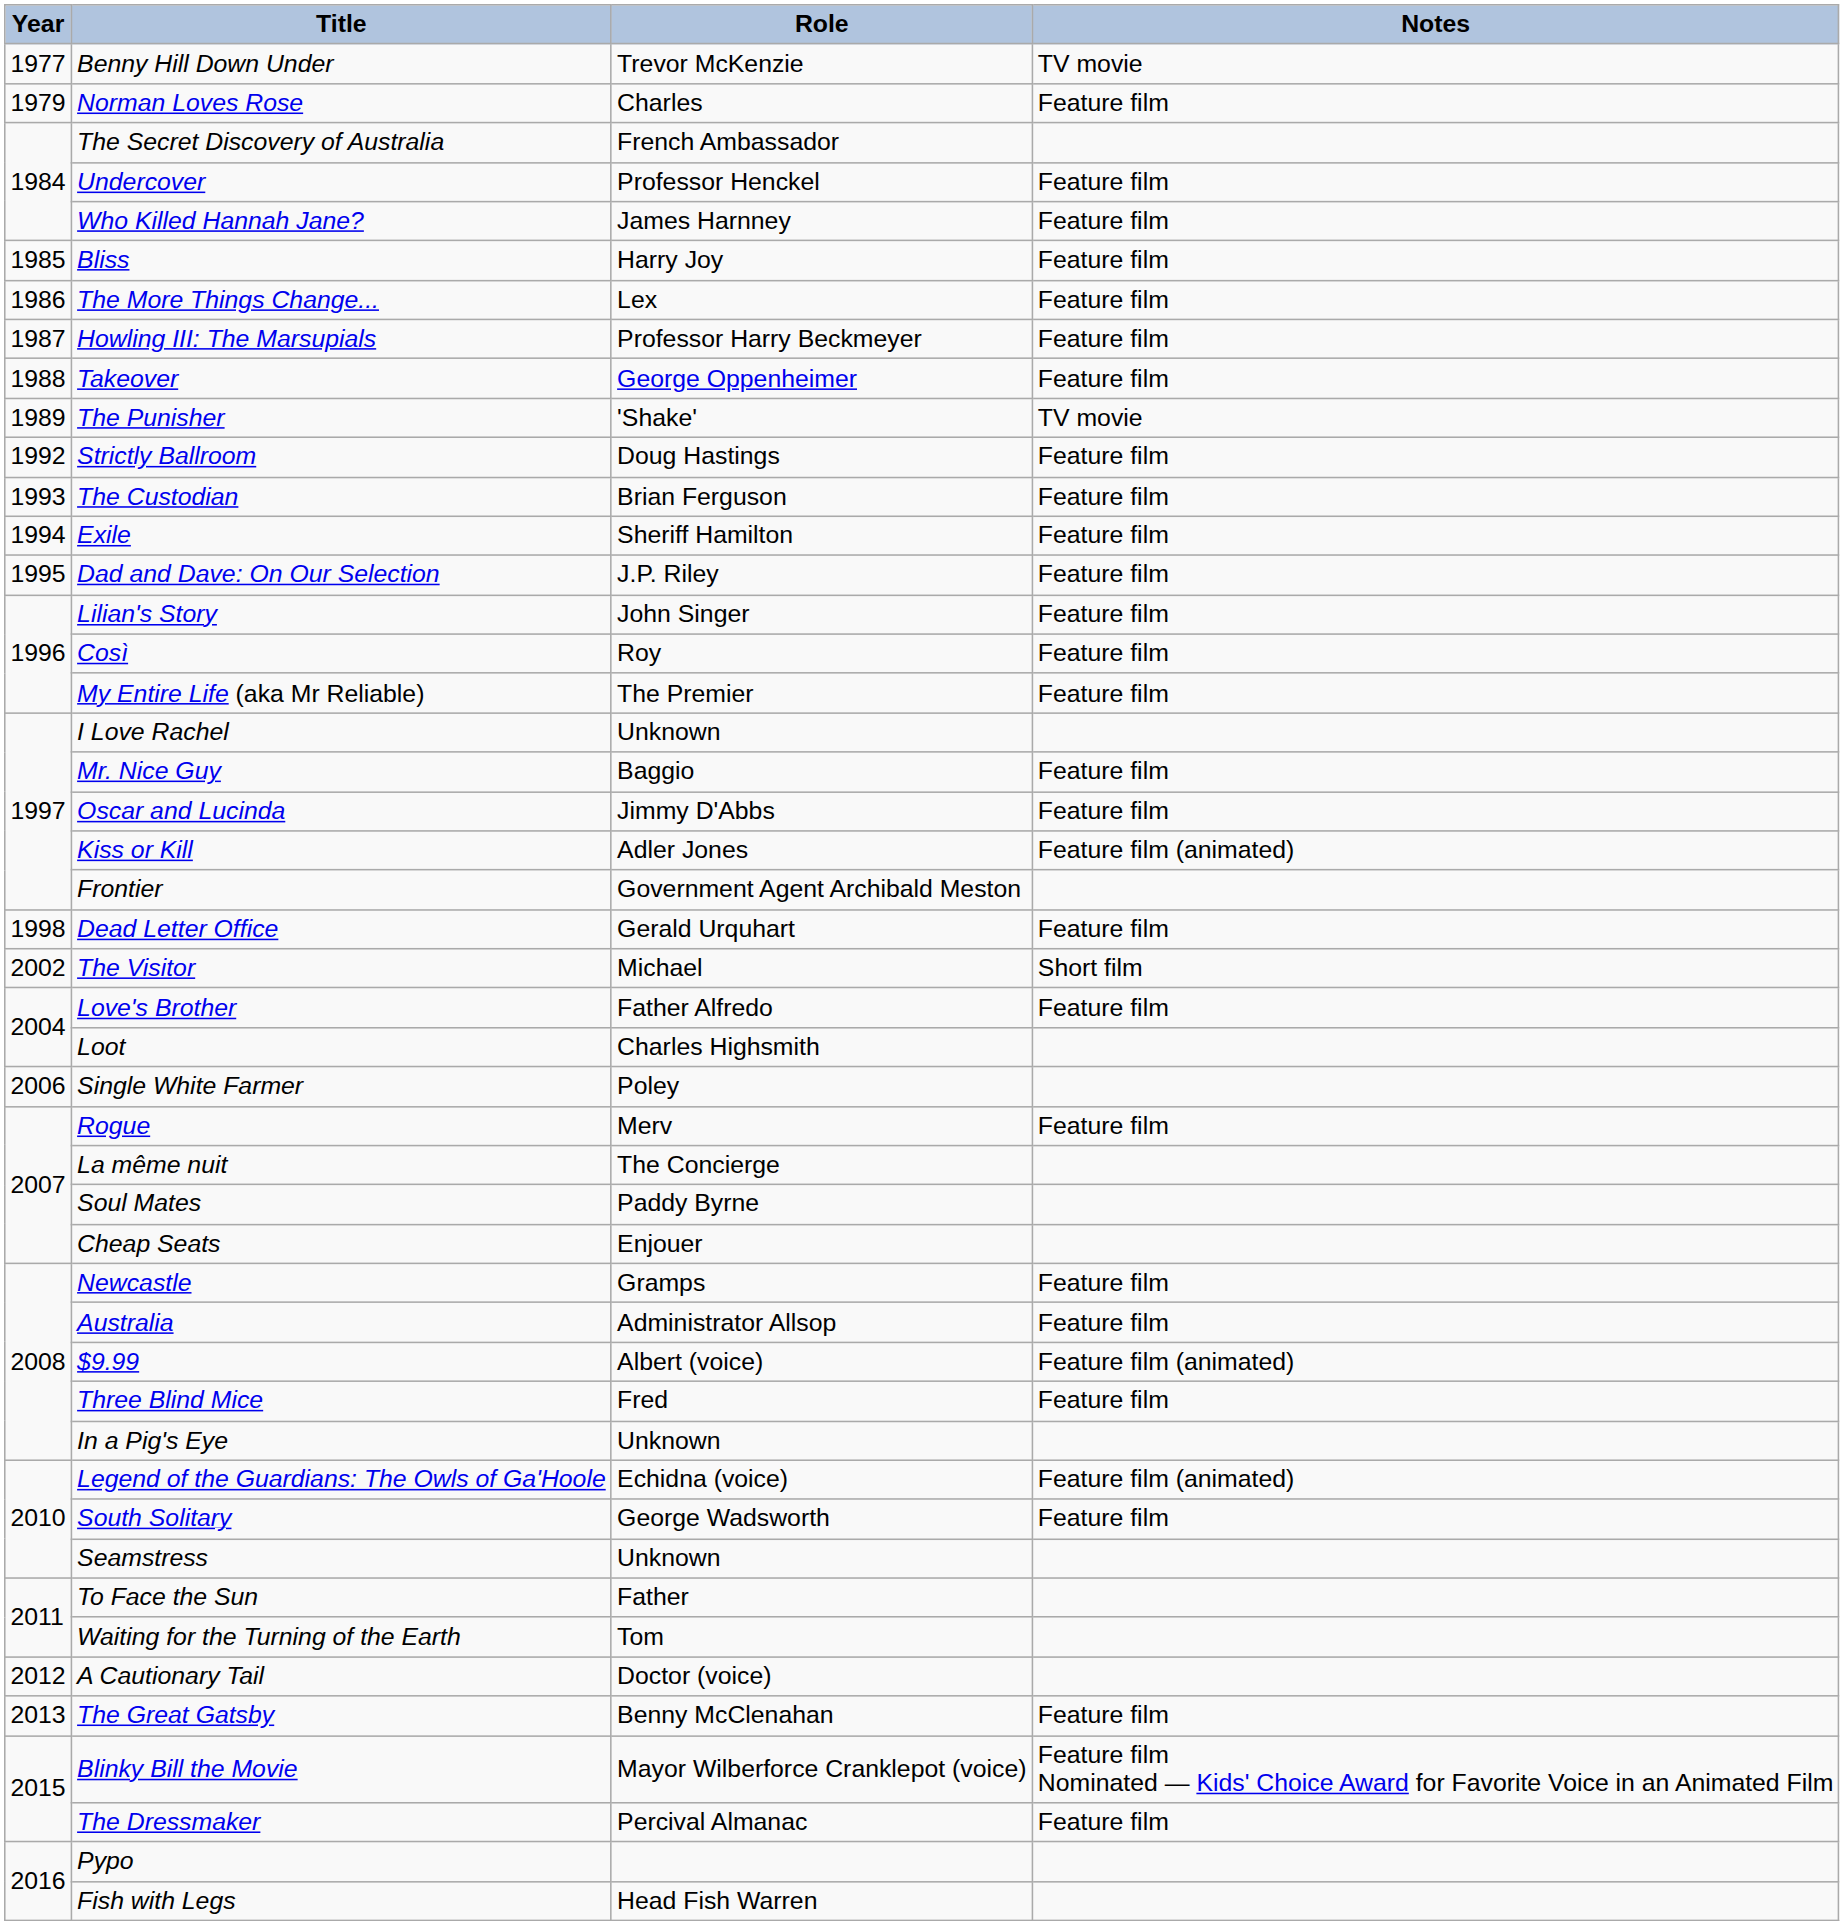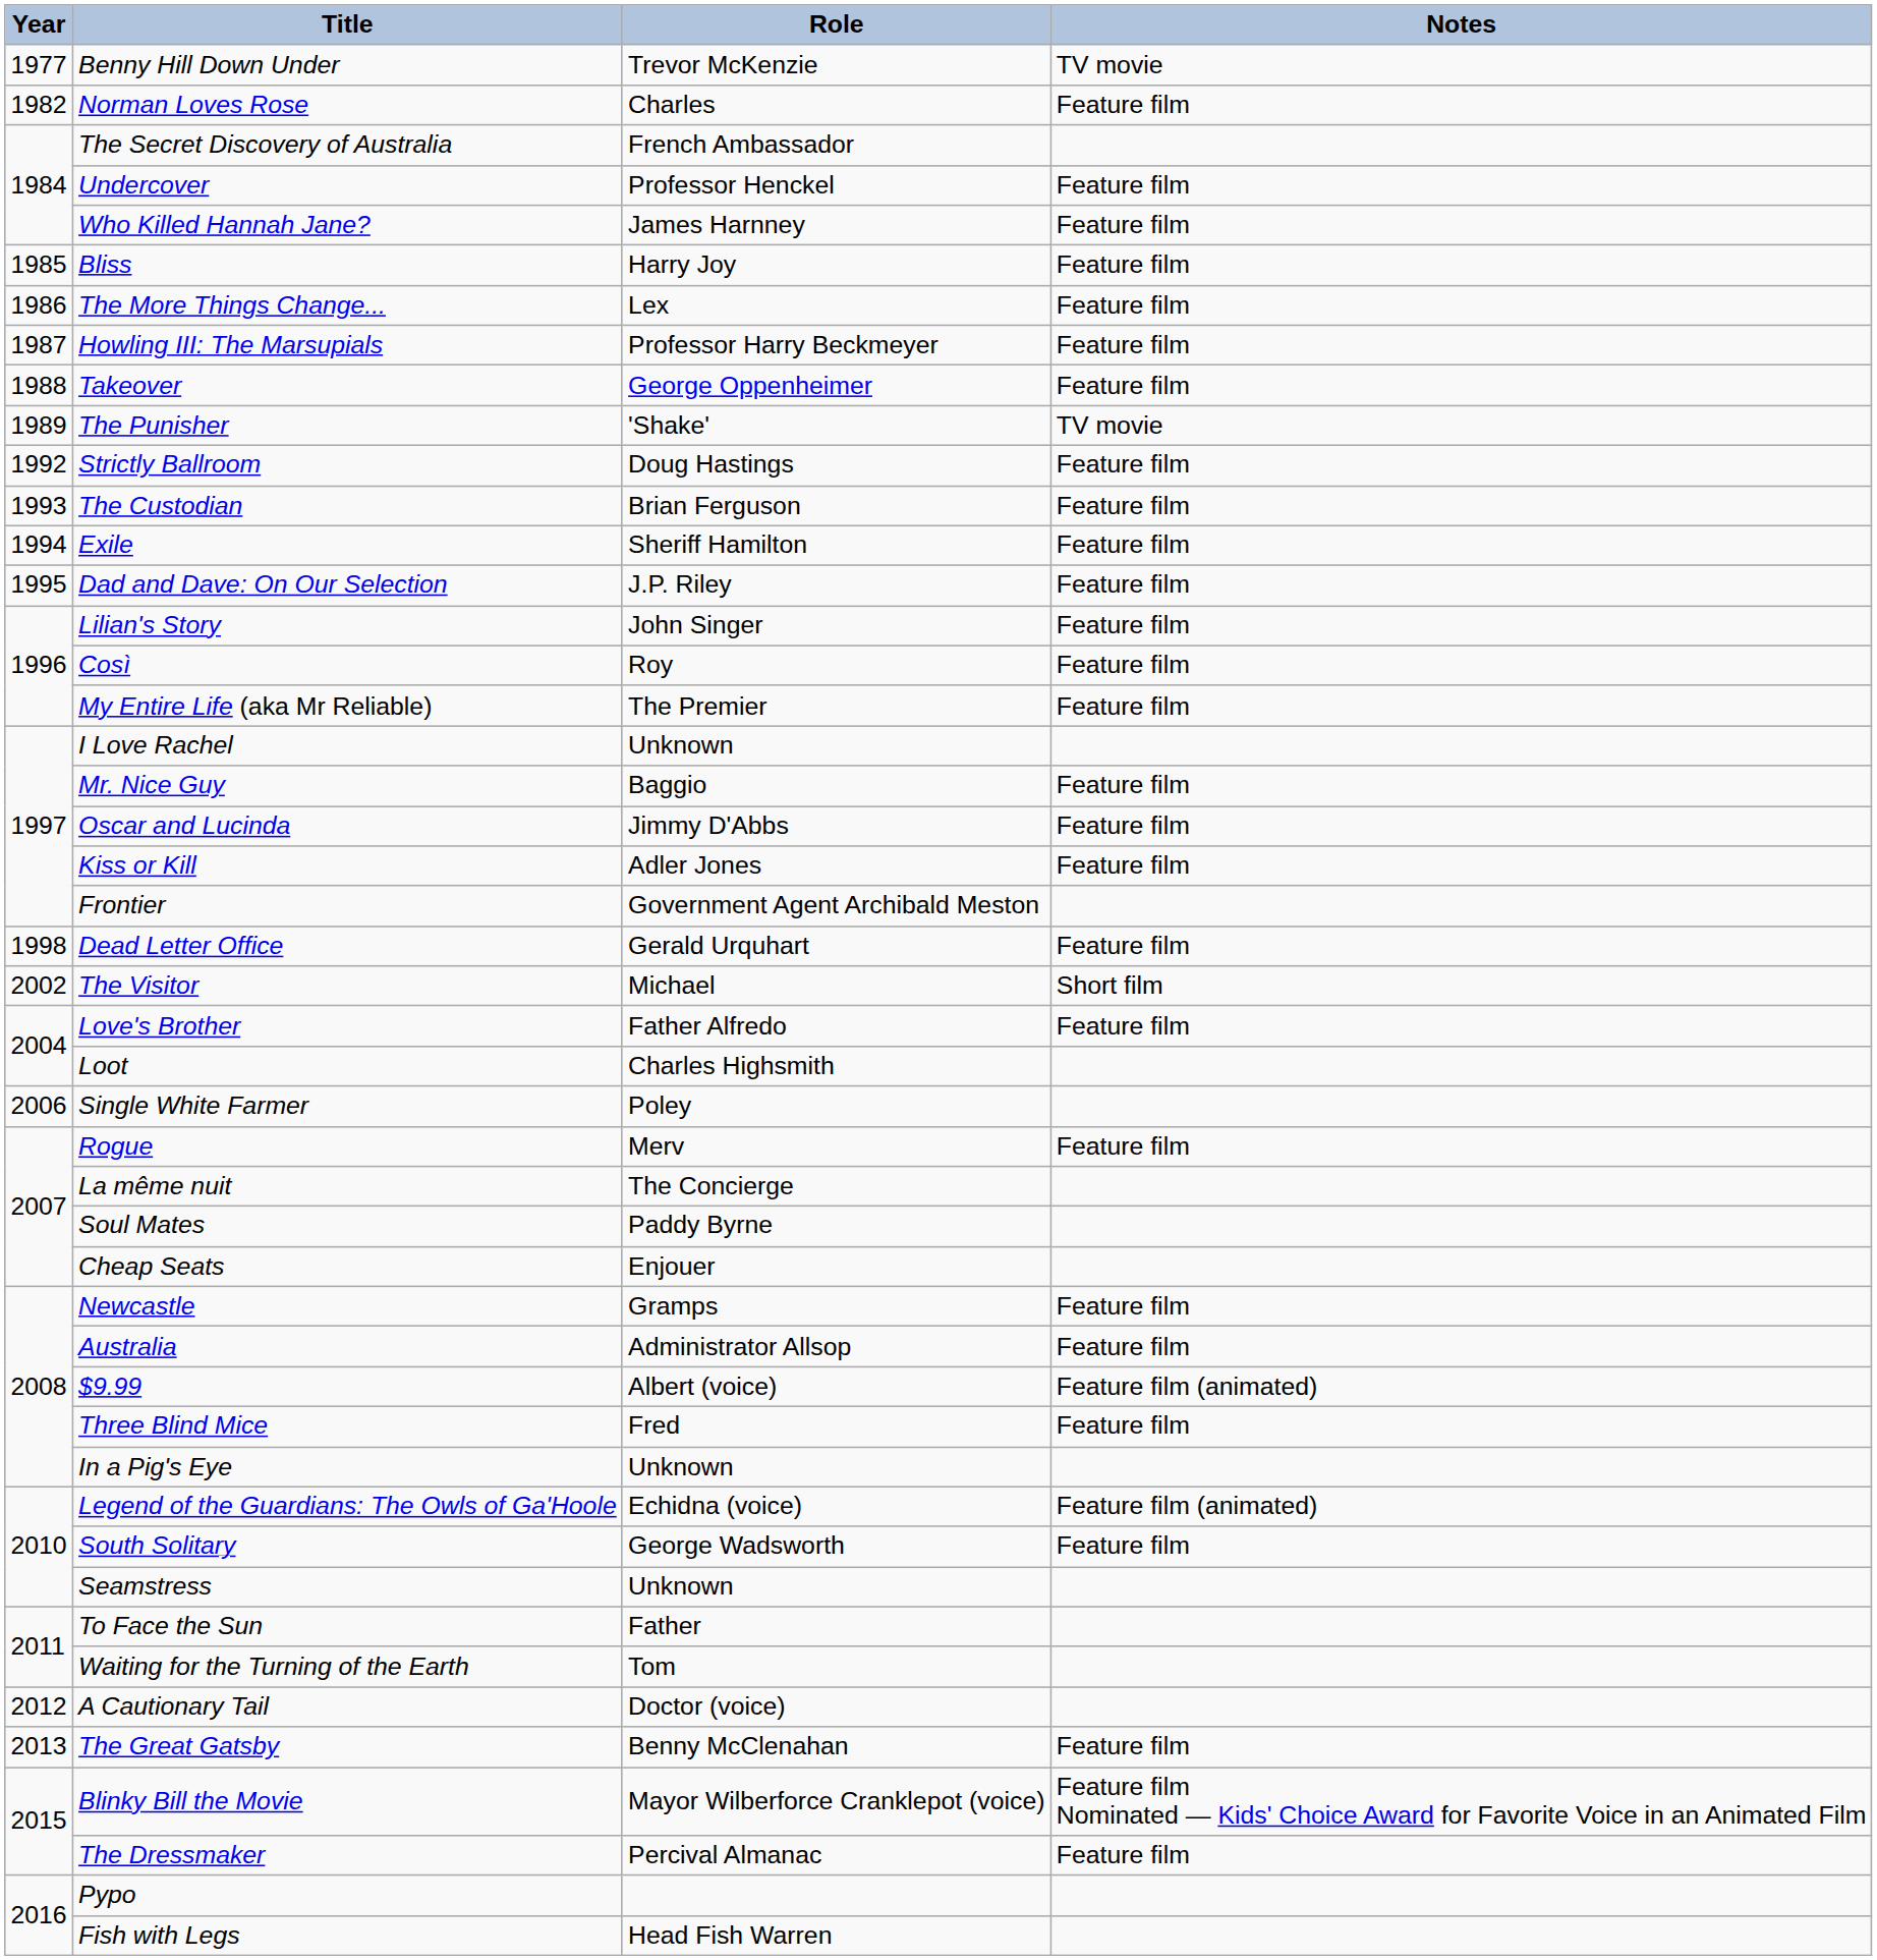 <table class="wikitable">
 <tr align="center">
 <th style="background:#B0C4DE;">Year</th>
 <th style="background:#B0C4DE;">Title</th>
 <th style="background:#B0C4DE;">Role</th>
 <th style="background:#B0C4DE;">Notes</th>
 </tr>
 <tr>
 <td>1977</td>
 <td><em>Benny Hill Down Under</em></td>
 <td>Trevor McKenzie</td>
 <td>TV movie</td>
 </tr>
 <tr>
-<td>1979</td>
+<td>1982</td>
 <td><em><a href='#'>Norman Loves Rose</a></em></td>
 <td>Charles</td>
 <td>Feature film</td>
 </tr>
 <tr>
 <td rowspan="3">1984</td>
 <td><em>The Secret Discovery of Australia</em></td>
 <td>French Ambassador</td>
 <td></td>
 </tr>
 <tr>
 <td><em><a href='#'>Undercover</a></em></td>
 <td>Professor Henckel</td>
 <td>Feature film</td>
 </tr>
 <tr>
 <td><em><a href='#'>Who Killed Hannah Jane?</a></em></td>
 <td>James Harnney</td>
 <td>Feature film</td>
 </tr>
 <tr>
 <td>1985</td>
 <td><em><a href='#'>Bliss</a></em></td>
 <td>Harry Joy</td>
 <td>Feature film</td>
 </tr>
 <tr>
 <td>1986</td>
 <td><em><a href='#'>The More Things Change...</a></em></td>
 <td>Lex</td>
 <td>Feature film</td>
 </tr>
 <tr>
 <td>1987</td>
 <td><em><a href='#'>Howling III: The Marsupials</a></em></td>
 <td>Professor Harry Beckmeyer</td>
 <td>Feature film</td>
 </tr>
 <tr>
 <td>1988</td>
 <td><em><a href='#'>Takeover</a></em></td>
 <td><a href='#'>George Oppenheimer</a></td>
 <td>Feature film</td>
 </tr>
 <tr>
 <td>1989</td>
 <td><em><a href='#'>The Punisher</a></em></td>
 <td>'Shake'</td>
 <td>TV movie</td>
 </tr>
 <tr>
 <td>1992</td>
 <td><em><a href='#'>Strictly Ballroom</a></em></td>
 <td>Doug Hastings</td>
 <td>Feature film</td>
 </tr>
 <tr>
 <td>1993</td>
 <td><em><a href='#'>The Custodian</a></em></td>
 <td>Brian Ferguson</td>
 <td>Feature film</td>
 </tr>
 <tr>
 <td>1994</td>
 <td><em><a href='#'>Exile</a></em></td>
 <td>Sheriff Hamilton</td>
 <td>Feature film</td>
 </tr>
 <tr>
 <td>1995</td>
 <td><em><a href='#'>Dad and Dave: On Our Selection</a></em></td>
 <td>J.P. Riley</td>
 <td>Feature film</td>
 </tr>
 <tr>
 <td rowspan="3">1996</td>
 <td><em><a href='#'>Lilian's Story</a></em></td>
 <td>John Singer</td>
 <td>Feature film</td>
 </tr>
 <tr>
 <td><em><a href='#'>Così</a></em></td>
 <td>Roy</td>
 <td>Feature film</td>
 </tr>
 <tr>
 <td><em><a href='#'>My Entire Life</a></em> (aka Mr Reliable)</td>
 <td>The Premier</td>
 <td>Feature film</td>
 </tr>
 <tr>
 <td rowspan="5">1997</td>
 <td><em>I Love Rachel</em></td>
 <td>Unknown</td>
 <td></td>
 </tr>
 <tr>
 <td><em><a href='#'>Mr. Nice Guy</a></em></td>
 <td>Baggio</td>
 <td>Feature film</td>
 </tr>
 <tr>
 <td><em><a href='#'>Oscar and Lucinda</a></em></td>
 <td>Jimmy D'Abbs</td>
 <td>Feature film</td>
 </tr>
 <tr>
 <td><em><a href='#'>Kiss or Kill</a></em></td>
 <td>Adler Jones</td>
-<td>Feature film (animated)</td>
+<td>Feature film</td>
 </tr>
 <tr>
 <td><em>Frontier</em></td>
 <td>Government Agent Archibald Meston</td>
 <td></td>
 </tr>
 <tr>
 <td>1998</td>
 <td><em><a href='#'>Dead Letter Office</a></em></td>
 <td>Gerald Urquhart</td>
 <td>Feature film</td>
 </tr>
 <tr>
 <td>2002</td>
 <td><em><a href='#'>The Visitor</a></em></td>
 <td>Michael</td>
 <td>Short film</td>
 </tr>
 <tr>
 <td rowspan="2">2004</td>
 <td><em><a href='#'>Love's Brother</a></em></td>
 <td>Father Alfredo</td>
 <td>Feature film</td>
 </tr>
 <tr>
 <td><em>Loot</em></td>
 <td>Charles Highsmith</td>
 <td></td>
 </tr>
 <tr>
 <td>2006</td>
 <td><em>Single White Farmer</em></td>
 <td>Poley</td>
 <td></td>
 </tr>
 <tr>
 <td rowspan="4">2007</td>
 <td><em><a href='#'>Rogue</a></em></td>
 <td>Merv</td>
 <td>Feature film</td>
 </tr>
 <tr>
 <td><em>La même nuit</em></td>
 <td>The Concierge</td>
 <td></td>
 </tr>
 <tr>
 <td><em>Soul Mates</em></td>
 <td>Paddy Byrne</td>
 <td></td>
 </tr>
 <tr>
 <td><em>Cheap Seats</em></td>
 <td>Enjouer</td>
 <td></td>
 </tr>
 <tr>
 <td rowspan="5">2008</td>
 <td><em><a href='#'>Newcastle</a></em></td>
 <td>Gramps</td>
 <td>Feature film</td>
 </tr>
 <tr>
 <td><em><a href='#'>Australia</a></em></td>
 <td>Administrator Allsop</td>
 <td>Feature film</td>
 </tr>
 <tr>
 <td><em><a href='#'>$9.99</a></em></td>
 <td>Albert (voice)</td>
 <td>Feature film (animated)</td>
 </tr>
 <tr>
 <td><em><a href='#'>Three Blind Mice</a></em></td>
 <td>Fred</td>
 <td>Feature film</td>
 </tr>
 <tr>
 <td><em>In a Pig's Eye</em></td>
 <td>Unknown</td>
 <td></td>
 </tr>
 <tr>
 <td rowspan="3">2010</td>
 <td><em><a href='#'>Legend of the Guardians: The Owls of Ga'Hoole</a></em></td>
 <td>Echidna (voice)</td>
 <td>Feature film (animated)</td>
 </tr>
 <tr>
 <td><em><a href='#'>South Solitary</a></em></td>
 <td>George Wadsworth</td>
 <td>Feature film</td>
 </tr>
 <tr>
 <td><em>Seamstress</em></td>
 <td>Unknown</td>
 <td></td>
 </tr>
 <tr>
 <td rowspan="2">2011</td>
 <td><em>To Face the Sun</em></td>
 <td>Father</td>
 <td></td>
 </tr>
 <tr>
 <td><em>Waiting for the Turning of the Earth</em></td>
 <td>Tom</td>
 <td></td>
 </tr>
 <tr>
 <td>2012</td>
 <td><em>A Cautionary Tail</em></td>
 <td>Doctor (voice)</td>
 <td></td>
 </tr>
 <tr>
 <td>2013</td>
 <td><em><a href='#'>The Great Gatsby</a></em></td>
 <td>Benny McClenahan</td>
 <td>Feature film</td>
 </tr>
 <tr>
 <td rowspan="2">2015</td>
 <td><em><a href='#'>Blinky Bill the Movie</a></em></td>
 <td>Mayor Wilberforce Cranklepot (voice)</td>
 <td>Feature film<br>Nominated — <a href='#'>Kids' Choice Award</a> for Favorite Voice in an Animated Film</td>
 </tr>
 <tr>
 <td><em><a href='#'>The Dressmaker</a></em></td>
 <td>Percival Almanac</td>
 <td>Feature film</td>
 </tr>
 <tr>
 <td rowspan="2">2016</td>
 <td><em>Pypo</em></td>
 <td></td>
 <td></td>
 </tr>
 <tr>
 <td><em>Fish with Legs</em></td>
 <td>Head Fish Warren</td>
 <td></td>
 </tr>
 <tr>
 </tr>
 </table>
